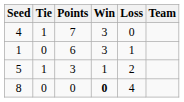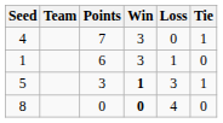 <table class=wikitable style=text-align:center>
 <tr>
 <th>Seed</th>
-<th>Tie</th>
+<th>Team</th>
 <th>Points</th>
 <th>Win</th>
 <th>Loss</th>
-<th>Team</th>
+<th>Tie</th>
 </tr>
 <tr>
 <td>4</td>
-<td>1</td>
+<td align=left></td>
 <td>7</td>
 <td>3</td>
 <td>0</td>
-<td align=left></td>
+<td>1</td>
 </tr>
 <tr>
 <td>1</td>
-<td>0</td>
+<td align=left></td>
 <td>6</td>
 <td>3</td>
 <td>1</td>
-<td align=left></td>
+<td>0</td>
 </tr>
 <tr>
 <td>5</td>
-<td>1</td>
+<td align=left></td>
+<td>3</td>
+<td><strong>1</strong></td>
 <td>3</td>
 <td>1</td>
-<td>2</td>
-<td align=left></td>
 </tr>
 <tr>
 <td>8</td>
-<td>0</td>
+<td align=left></td>
 <td>0</td>
 <td><strong>0</strong></td>
 <td>4</td>
-<td align=left></td>
+<td>0</td>
 </tr>
 </table>
